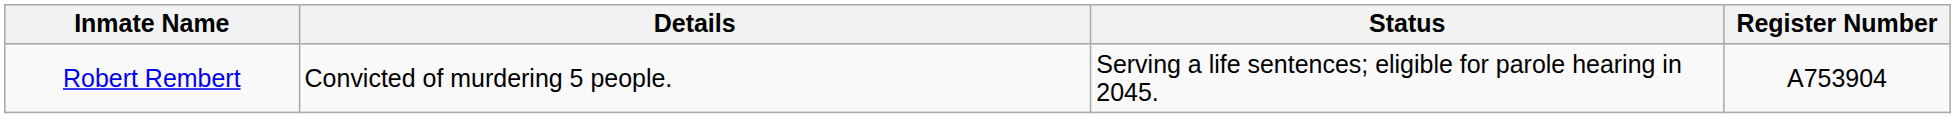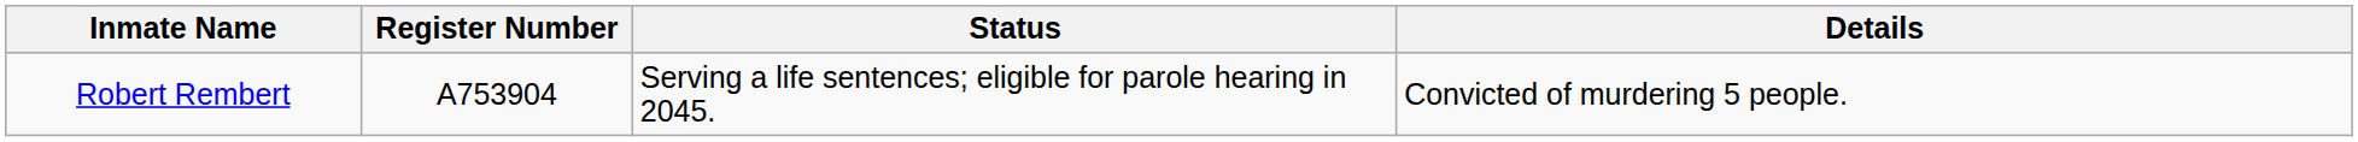 <table class="wikitable sortable">
 <tr>
 <th width=13%>Inmate Name</th>
+<th width=10%>Register Number</th>
+<th width=28%>Status</th>
 <th width=35%>Details</th>
-<th width=28%>Status</th>
-<th width=10%>Register Number</th>
 </tr>
 <tr>
 <td style="text-align:center;"><a href='#'>Robert Rembert</a></td>
+<td style="text-align:center;">A753904</td>
+<td>Serving a life sentences; eligible for parole hearing in 2045.</td>
 <td>Convicted of murdering 5 people.</td>
-<td>Serving a life sentences; eligible for parole hearing in 2045.</td>
-<td style="text-align:center;">A753904</td>
 </tr>
 </table>
